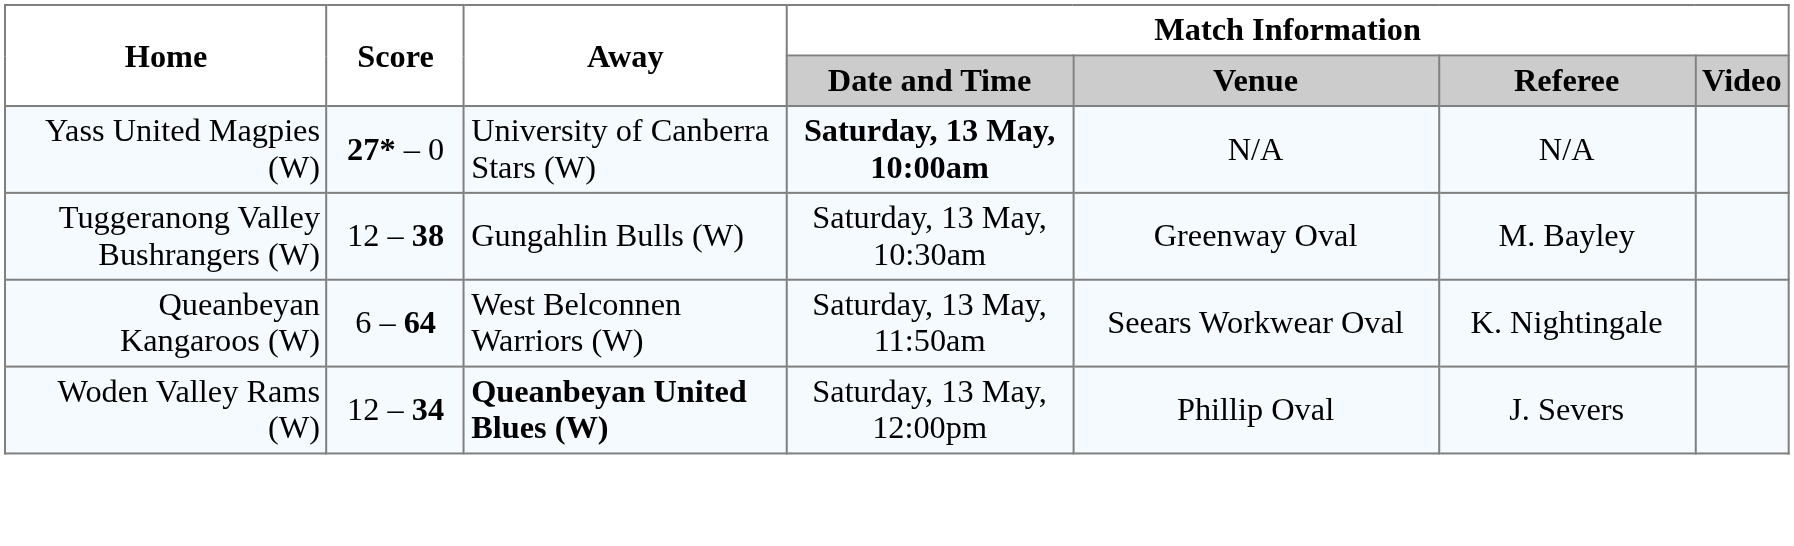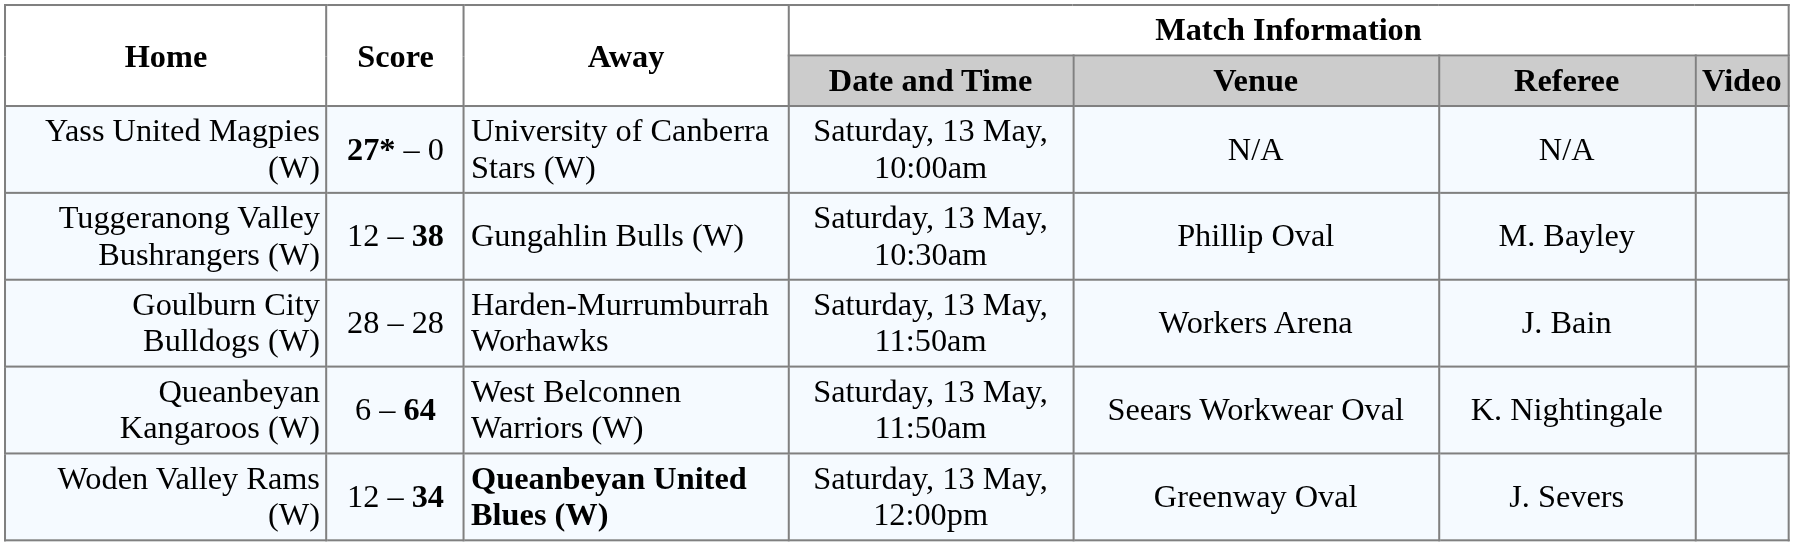 <table border="1" cellpadding="3" cellspacing="0" width="100%" style="border-collapse:collapse;  text-align:center;">
 <tr>
 <th rowspan="2" width="19%">Home</th>
 <th rowspan="2" width="8%">Score</th>
 <th rowspan="2" width="19%">Away</th>
 <th colspan="4">Match Information</th>
 </tr>
 <tr style="background:#CCCCCC">
 <th width="17%">Date and Time</th>
 <th width="22%">Venue</th>
 <th width="50%">Referee</th>
 <th>Video</th>
 </tr>
 <tr style="text-align:center; background:#f5faff;">
 <td align="right">Yass United Magpies (W) </td>
 <td><strong>27*</strong> – 0</td>
 <td align="left"> University of Canberra Stars (W)</td>
-<td><strong>Saturday, 13 May, 10:00am</strong></td>
+<td>Saturday, 13 May, 10:00am</td>
 <td>N/A</td>
 <td>N/A</td>
 <td></td>
 </tr>
 <tr style="text-align:center; background:#f5faff;">
 <td align="right">Tuggeranong Valley Bushrangers (W) </td>
 <td>12 – <strong>38</strong></td>
 <td align="left"> Gungahlin Bulls (W)</td>
 <td>Saturday, 13 May, 10:30am</td>
-<td>Greenway Oval</td>
+<td>Phillip Oval</td>
 <td>M. Bayley</td>
+<td></td>
+</tr>
+<tr style="text-align:center; background:#f5faff;">
+<td align="right">Goulburn City Bulldogs (W) </td>
+<td>28 – 28</td>
+<td align="left"> Harden-Murrumburrah Worhawks</td>
+<td>Saturday, 13 May, 11:50am</td>
+<td>Workers Arena</td>
+<td>J. Bain</td>
 <td></td>
 </tr>
 <tr style="text-align:center; background:#f5faff;">
 <td align="right">Queanbeyan Kangaroos (W) </td>
 <td>6 – <strong>64</strong></td>
 <td align="left"> West Belconnen Warriors (W)</td>
 <td>Saturday, 13 May, 11:50am</td>
 <td>Seears Workwear Oval</td>
 <td>K. Nightingale</td>
 <td></td>
 </tr>
 <tr style="text-align:center; background:#f5faff;">
 <td align="right">Woden Valley Rams (W) </td>
 <td>12 – <strong>34</strong></td>
 <td align="left"><strong> Queanbeyan United Blues (W)</strong></td>
 <td>Saturday, 13 May, 12:00pm</td>
-<td>Phillip Oval</td>
+<td>Greenway Oval</td>
 <td>J. Severs</td>
 <td></td>
 </tr>
 </table>
